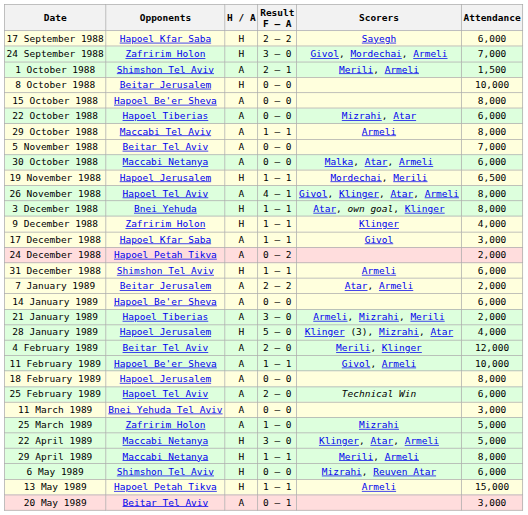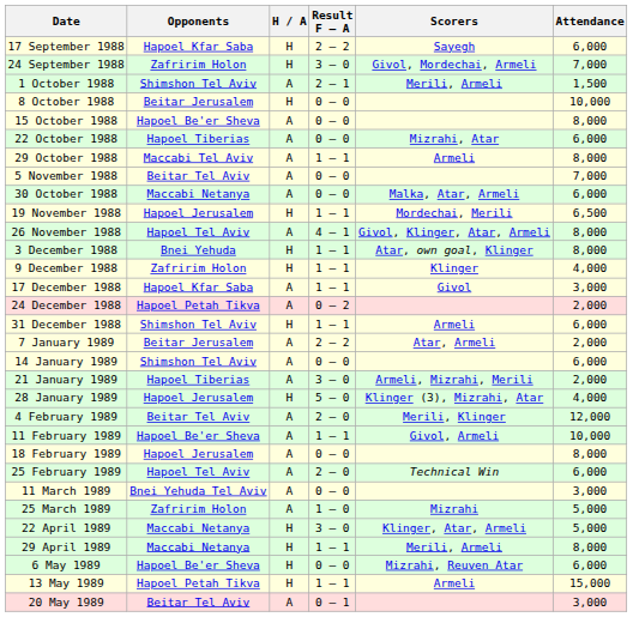 <table class="wikitable" style="text-align:center">
 <tr>
 <th>Date</th>
 <th>Opponents</th>
 <th>H / A</th>
 <th>Result<br>F – A</th>
 <th>Scorers</th>
 <th>Attendance</th>
 </tr>
 <tr bgcolor="#ffffdd">
 <td>17 September 1988</td>
 <td><a href='#'>Hapoel Kfar Saba</a></td>
 <td>H</td>
 <td>2 – 2</td>
 <td><a href='#'>Sayegh</a></td>
 <td>6,000</td>
 </tr>
 <tr bgcolor="#ddffdd">
 <td>24 September 1988</td>
 <td><a href='#'>Zafririm Holon</a></td>
 <td>H</td>
 <td>3 – 0</td>
 <td><a href='#'>Givol</a>, <a href='#'>Mordechai</a>, <a href='#'>Armeli</a></td>
 <td>7,000</td>
 </tr>
 <tr bgcolor="#ddffdd">
 <td>1 October 1988</td>
 <td><a href='#'>Shimshon Tel Aviv</a></td>
 <td>A</td>
 <td>2 – 1</td>
 <td><a href='#'>Merili</a>, <a href='#'>Armeli</a></td>
 <td>1,500</td>
 </tr>
 <tr bgcolor="#ffffdd">
 <td>8 October 1988</td>
 <td><a href='#'>Beitar Jerusalem</a></td>
 <td>H</td>
 <td>0 – 0</td>
 <td></td>
 <td>10,000</td>
 </tr>
 <tr bgcolor="#ffffdd">
 <td>15 October 1988</td>
 <td><a href='#'>Hapoel Be'er Sheva</a></td>
 <td>A</td>
 <td>0 – 0</td>
 <td></td>
 <td>8,000</td>
 </tr>
 <tr bgcolor="#ddffdd">
 <td>22 October 1988</td>
 <td><a href='#'>Hapoel Tiberias</a></td>
 <td>A</td>
 <td>0 – 0</td>
 <td><a href='#'>Mizrahi</a>, <a href='#'>Atar</a></td>
 <td>6,000</td>
 </tr>
 <tr bgcolor="#ffffdd">
 <td>29 October 1988</td>
 <td><a href='#'>Maccabi Tel Aviv</a></td>
 <td>A</td>
 <td>1 – 1</td>
 <td><a href='#'>Armeli</a></td>
 <td>8,000</td>
 </tr>
 <tr bgcolor="#ffffdd">
 <td>5 November 1988</td>
 <td><a href='#'>Beitar Tel Aviv</a></td>
 <td>A</td>
 <td>0 – 0</td>
 <td></td>
 <td>7,000</td>
 </tr>
 <tr bgcolor="#ddffdd">
 <td>30 October 1988</td>
 <td><a href='#'>Maccabi Netanya</a></td>
 <td>A</td>
 <td>0 – 0</td>
 <td><a href='#'>Malka</a>, <a href='#'>Atar</a>, <a href='#'>Armeli</a></td>
 <td>6,000</td>
 </tr>
 <tr bgcolor="#ffffdd">
 <td>19 November 1988</td>
 <td><a href='#'>Hapoel Jerusalem</a></td>
 <td>H</td>
 <td>1 – 1</td>
 <td><a href='#'>Mordechai</a>, <a href='#'>Merili</a></td>
 <td>6,500</td>
 </tr>
 <tr bgcolor="#ddffdd">
 <td>26 November 1988</td>
 <td><a href='#'>Hapoel Tel Aviv</a></td>
 <td>A</td>
 <td>4 – 1</td>
 <td><a href='#'>Givol</a>, <a href='#'>Klinger</a>, <a href='#'>Atar</a>, <a href='#'>Armeli</a></td>
 <td>8,000</td>
 </tr>
 <tr bgcolor="#ddffdd">
 <td>3 December 1988</td>
 <td><a href='#'>Bnei Yehuda</a></td>
 <td>H</td>
 <td>1 – 1</td>
 <td><a href='#'>Atar</a>, <em>own goal</em>, <a href='#'>Klinger</a></td>
 <td>8,000</td>
 </tr>
 <tr bgcolor="#ffffdd">
 <td>9 December 1988</td>
 <td><a href='#'>Zafririm Holon</a></td>
 <td>H</td>
 <td>1 – 1</td>
 <td><a href='#'>Klinger</a></td>
 <td>4,000</td>
 </tr>
 <tr bgcolor="#ffffdd">
 <td>17 December 1988</td>
 <td><a href='#'>Hapoel Kfar Saba</a></td>
 <td>A</td>
 <td>1 – 1</td>
 <td><a href='#'>Givol</a></td>
 <td>3,000</td>
 </tr>
 <tr bgcolor="#ffdddd">
 <td>24 December 1988</td>
 <td><a href='#'>Hapoel Petah Tikva</a></td>
 <td>A</td>
 <td>0 – 2</td>
 <td></td>
 <td>2,000</td>
 </tr>
 <tr bgcolor="#ffffdd">
 <td>31 December 1988</td>
 <td><a href='#'>Shimshon Tel Aviv</a></td>
 <td>H</td>
 <td>1 – 1</td>
 <td><a href='#'>Armeli</a></td>
 <td>6,000</td>
 </tr>
 <tr bgcolor="#ffffdd">
 <td>7 January 1989</td>
 <td><a href='#'>Beitar Jerusalem</a></td>
 <td>A</td>
 <td>2 – 2</td>
 <td><a href='#'>Atar</a>, <a href='#'>Armeli</a></td>
 <td>2,000</td>
 </tr>
 <tr bgcolor="#ffffdd">
 <td>14 January 1989</td>
-<td><a href='#'>Hapoel Be'er Sheva</a></td>
+<td><a href='#'>Shimshon Tel Aviv</a></td>
 <td>A</td>
 <td>0 – 0</td>
 <td></td>
 <td>6,000</td>
 </tr>
 <tr bgcolor="#ddffdd">
 <td>21 January 1989</td>
 <td><a href='#'>Hapoel Tiberias</a></td>
 <td>A</td>
 <td>3 – 0</td>
 <td><a href='#'>Armeli</a>, <a href='#'>Mizrahi</a>, <a href='#'>Merili</a></td>
 <td>2,000</td>
 </tr>
 <tr bgcolor="#ddffdd">
 <td>28 January 1989</td>
 <td><a href='#'>Hapoel Jerusalem</a></td>
 <td>H</td>
 <td>5 – 0</td>
 <td><a href='#'>Klinger</a> (3), <a href='#'>Mizrahi</a>, <a href='#'>Atar</a></td>
 <td>4,000</td>
 </tr>
 <tr bgcolor="#ddffdd">
 <td>4 February 1989</td>
 <td><a href='#'>Beitar Tel Aviv</a></td>
 <td>A</td>
 <td>2 – 0</td>
 <td><a href='#'>Merili</a>, <a href='#'>Klinger</a></td>
 <td>12,000</td>
 </tr>
 <tr bgcolor="#ddffdd">
 <td>11 February 1989</td>
 <td><a href='#'>Hapoel Be'er Sheva</a></td>
 <td>A</td>
 <td>1 – 1</td>
 <td><a href='#'>Givol</a>, <a href='#'>Armeli</a></td>
 <td>10,000</td>
 </tr>
 <tr bgcolor="#ffffdd">
 <td>18 February 1989</td>
 <td><a href='#'>Hapoel Jerusalem</a></td>
 <td>A</td>
 <td>0 – 0</td>
 <td></td>
 <td>8,000</td>
 </tr>
 <tr bgcolor="#ddffdd">
 <td>25 February 1989</td>
 <td><a href='#'>Hapoel Tel Aviv</a></td>
 <td>A</td>
 <td>2 – 0</td>
 <td><em>Technical Win</em></td>
 <td>6,000</td>
 </tr>
 <tr bgcolor="#ffffdd">
 <td>11 March 1989</td>
 <td><a href='#'>Bnei Yehuda Tel Aviv</a></td>
 <td>A</td>
 <td>0 – 0</td>
 <td></td>
 <td>3,000</td>
 </tr>
 <tr bgcolor="#ddffdd">
 <td>25 March 1989</td>
 <td><a href='#'>Zafririm Holon</a></td>
 <td>A</td>
 <td>1 – 0</td>
 <td><a href='#'>Mizrahi</a></td>
 <td>5,000</td>
 </tr>
 <tr bgcolor="#ddffdd">
 <td>22 April 1989</td>
 <td><a href='#'>Maccabi Netanya</a></td>
 <td>H</td>
 <td>3 – 0</td>
 <td><a href='#'>Klinger</a>, <a href='#'>Atar</a>, <a href='#'>Armeli</a></td>
 <td>5,000</td>
 </tr>
 <tr bgcolor="#ddffdd">
 <td>29 April 1989</td>
 <td><a href='#'>Maccabi Netanya</a></td>
 <td>H</td>
 <td>1 – 1</td>
 <td><a href='#'>Merili</a>, <a href='#'>Armeli</a></td>
 <td>8,000</td>
 </tr>
 <tr bgcolor="#ddffdd">
 <td>6 May 1989</td>
-<td><a href='#'>Shimshon Tel Aviv</a></td>
+<td><a href='#'>Hapoel Be'er Sheva</a></td>
 <td>H</td>
 <td>0 – 0</td>
 <td><a href='#'>Mizrahi</a>, <a href='#'>Reuven Atar</a></td>
 <td>6,000</td>
 </tr>
 <tr bgcolor="#ffffdd">
 <td>13 May 1989</td>
 <td><a href='#'>Hapoel Petah Tikva</a></td>
 <td>H</td>
 <td>1 – 1</td>
 <td><a href='#'>Armeli</a></td>
 <td>15,000</td>
 </tr>
 <tr bgcolor="#ffdddd">
 <td>20 May 1989</td>
 <td><a href='#'>Beitar Tel Aviv</a></td>
 <td>A</td>
 <td>0 – 1</td>
 <td></td>
 <td>3,000</td>
 </tr>
 </table>
